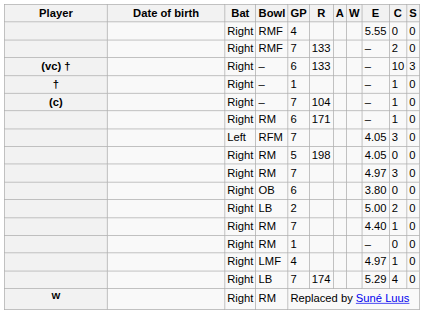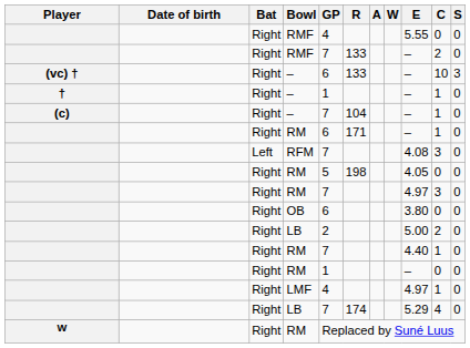 <table class="wikitable sortable plainrowheaders">
 <tr>
 <th scope="col" width="140">Player</th>
 <th scope="col" width="160">Date of birth</th>
 <th scope="col">Bat</th>
 <th scope="col">Bowl</th>
 <th scope="col">GP</th>
 <th scope="col">R</th>
 <th scope="col">A</th>
 <th scope="col">W</th>
 <th scope="col">E</th>
 <th scope="col">C</th>
 <th scope="col">S</th>
 </tr>
 <tr>
 <th scope="row"></th>
 <td></td>
 <td>Right</td>
 <td>RMF</td>
 <td>4</td>
 <td></td>
 <td></td>
 <td></td>
 <td>5.55</td>
 <td>0</td>
 <td>0</td>
 </tr>
 <tr>
 <th scope="row"></th>
 <td></td>
 <td>Right</td>
 <td>RMF</td>
 <td>7</td>
 <td>133</td>
 <td></td>
 <td></td>
 <td>–</td>
 <td>2</td>
 <td>0</td>
 </tr>
 <tr>
 <th scope="row"> (vc) †</th>
 <td></td>
 <td>Right</td>
 <td>–</td>
 <td>6</td>
 <td>133</td>
 <td></td>
 <td></td>
 <td>–</td>
 <td>10</td>
 <td>3</td>
 </tr>
 <tr>
 <th scope="row"> †</th>
 <td></td>
 <td>Right</td>
 <td>–</td>
 <td>1</td>
 <td></td>
 <td></td>
 <td></td>
 <td>–</td>
 <td>1</td>
 <td>0</td>
 </tr>
 <tr>
 <th scope="row"> (c)</th>
 <td></td>
 <td>Right</td>
 <td>–</td>
 <td>7</td>
 <td>104</td>
 <td></td>
 <td></td>
 <td>–</td>
 <td>1</td>
 <td>0</td>
 </tr>
 <tr>
 <th scope="row"></th>
 <td></td>
 <td>Right</td>
 <td>RM</td>
 <td>6</td>
 <td>171</td>
 <td></td>
 <td></td>
 <td>–</td>
 <td>1</td>
 <td>0</td>
 </tr>
 <tr>
 <th scope="row"></th>
 <td></td>
 <td>Left</td>
 <td>RFM</td>
 <td>7</td>
 <td></td>
 <td></td>
 <td></td>
-<td>4.05</td>
+<td>4.08</td>
 <td>3</td>
 <td>0</td>
 </tr>
 <tr>
 <th scope="row"></th>
 <td></td>
 <td>Right</td>
 <td>RM</td>
 <td>5</td>
 <td>198</td>
 <td></td>
 <td></td>
 <td>4.05</td>
 <td>0</td>
 <td>0</td>
 </tr>
 <tr>
 <th scope="row"></th>
 <td></td>
 <td>Right</td>
 <td>RM</td>
 <td>7</td>
 <td></td>
 <td></td>
 <td></td>
 <td>4.97</td>
 <td>3</td>
 <td>0</td>
 </tr>
 <tr>
 <th scope="row"></th>
 <td></td>
 <td>Right</td>
 <td>OB</td>
 <td>6</td>
 <td></td>
 <td></td>
 <td></td>
 <td>3.80</td>
 <td>0</td>
 <td>0</td>
 </tr>
 <tr>
 <th scope="row"></th>
 <td></td>
 <td>Right</td>
 <td>LB</td>
 <td>2</td>
 <td></td>
 <td></td>
 <td></td>
 <td>5.00</td>
 <td>2</td>
 <td>0</td>
 </tr>
 <tr>
 <th scope="row"></th>
 <td></td>
 <td>Right</td>
 <td>RM</td>
 <td>7</td>
 <td></td>
 <td></td>
 <td></td>
 <td>4.40</td>
 <td>1</td>
 <td>0</td>
 </tr>
 <tr>
 <th scope="row"></th>
 <td></td>
 <td>Right</td>
 <td>RM</td>
 <td>1</td>
 <td></td>
 <td></td>
 <td></td>
 <td>–</td>
 <td>0</td>
 <td>0</td>
 </tr>
 <tr>
 <th scope="row"></th>
 <td></td>
 <td>Right</td>
 <td>LMF</td>
 <td>4</td>
 <td></td>
 <td></td>
 <td></td>
 <td>4.97</td>
 <td>1</td>
 <td>0</td>
 </tr>
 <tr>
 <th scope="row"></th>
 <td></td>
 <td>Right</td>
 <td>LB</td>
 <td>7</td>
 <td>174</td>
 <td></td>
 <td></td>
 <td>5.29</td>
 <td>4</td>
 <td>0</td>
 </tr>
 <tr class="sortbottom">
 <th scope="row"><sup>W</sup></th>
 <td></td>
 <td>Right</td>
 <td>RM</td>
 <td colspan="7">Replaced by <a href='#'>Suné Luus</a></td>
 </tr>
 </table>
